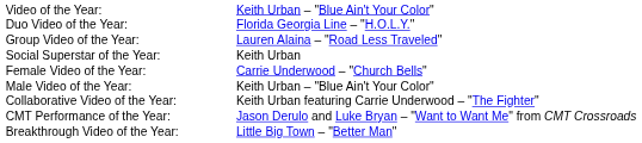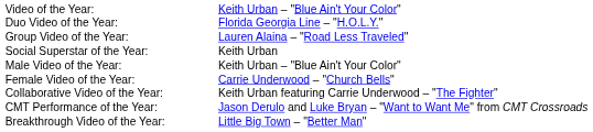 <table cellspacing="0" border="0" cellpadding="1">
 <tr>
 <td width="300">Video of the Year:</td>
 <td><a href='#'>Keith Urban</a> – "<a href='#'>Blue Ain't Your Color</a>"</td>
 </tr>
 <tr>
 <td>Duo Video of the Year:</td>
 <td><a href='#'>Florida Georgia Line</a> – "<a href='#'>H.O.L.Y.</a>"</td>
 </tr>
 <tr>
 <td>Group Video of the Year:</td>
 <td><a href='#'>Lauren Alaina</a> – "<a href='#'>Road Less Traveled</a>"</td>
 </tr>
 <tr>
 <td>Social Superstar of the Year:</td>
 <td>Keith Urban</td>
 </tr>
 <tr>
+<td>Male Video of the Year:</td>
+<td>Keith Urban – "Blue Ain't Your Color"</td>
+</tr>
+<tr>
 <td>Female Video of the Year:</td>
 <td><a href='#'>Carrie Underwood</a> – "<a href='#'>Church Bells</a>"</td>
-</tr>
-<tr>
-<td>Male Video of the Year:</td>
-<td>Keith Urban – "Blue Ain't Your Color"</td>
 </tr>
 <tr>
 <td>Collaborative Video of the Year:</td>
 <td>Keith Urban featuring Carrie Underwood – "<a href='#'>The Fighter</a>"</td>
 </tr>
 <tr>
 <td>CMT Performance of the Year:</td>
 <td><a href='#'>Jason Derulo</a> and <a href='#'>Luke Bryan</a> – "<a href='#'>Want to Want Me</a>" from <em>CMT Crossroads</em></td>
 </tr>
 <tr>
 <td>Breakthrough Video of the Year:</td>
 <td><a href='#'>Little Big Town</a> – "<a href='#'>Better Man</a>"</td>
 </tr>
 </table>
